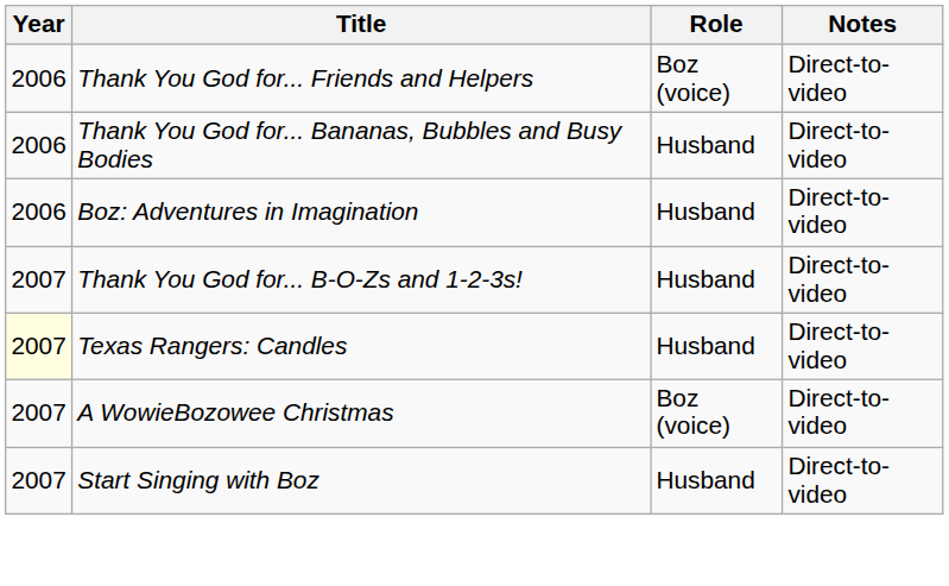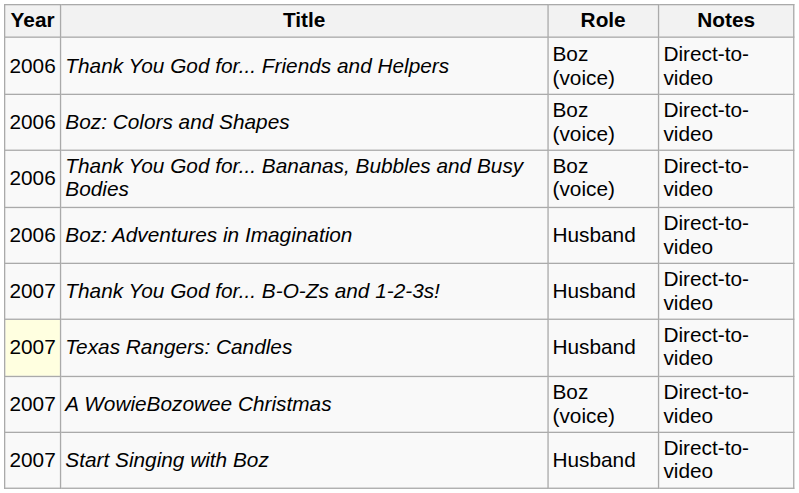 <table class="wikitable sortable">
 <tr>
 <th>Year</th>
 <th>Title</th>
 <th>Role</th>
 <th>Notes</th>
 </tr>
 <tr>
 <td>2006</td>
 <td><em>Thank You God for... Friends and Helpers</em></td>
 <td>Boz (voice)</td>
 <td>Direct-to-video</td>
 </tr>
 <tr>
 <td>2006</td>
+<td><em>Boz: Colors and Shapes</em></td>
+<td>Boz (voice)</td>
+<td>Direct-to-video</td>
+</tr>
+<tr>
+<td>2006</td>
 <td><em>Thank You God for... Bananas, Bubbles and Busy Bodies</em></td>
-<td>Husband</td>
+<td>Boz (voice)</td>
 <td>Direct-to-video</td>
 </tr>
 <tr>
 <td>2006</td>
 <td><em>Boz: Adventures in Imagination</em></td>
 <td>Husband</td>
 <td>Direct-to-video</td>
 </tr>
 <tr>
 <td>2007</td>
 <td><em>Thank You God for... B-O-Zs and 1-2-3s!</em></td>
 <td>Husband</td>
 <td>Direct-to-video</td>
 </tr>
 <tr>
 <td style="background: lightyellow;">2007</td>
 <td><em>Texas Rangers: Candles</em></td>
 <td>Husband</td>
 <td>Direct-to-video</td>
 </tr>
 <tr>
 <td>2007</td>
 <td><em>A WowieBozowee Christmas</em></td>
 <td>Boz (voice)</td>
 <td>Direct-to-video</td>
 </tr>
 <tr>
 <td>2007</td>
 <td><em>Start Singing with Boz</em></td>
 <td>Husband</td>
 <td>Direct-to-video</td>
 </tr>
 </table>
